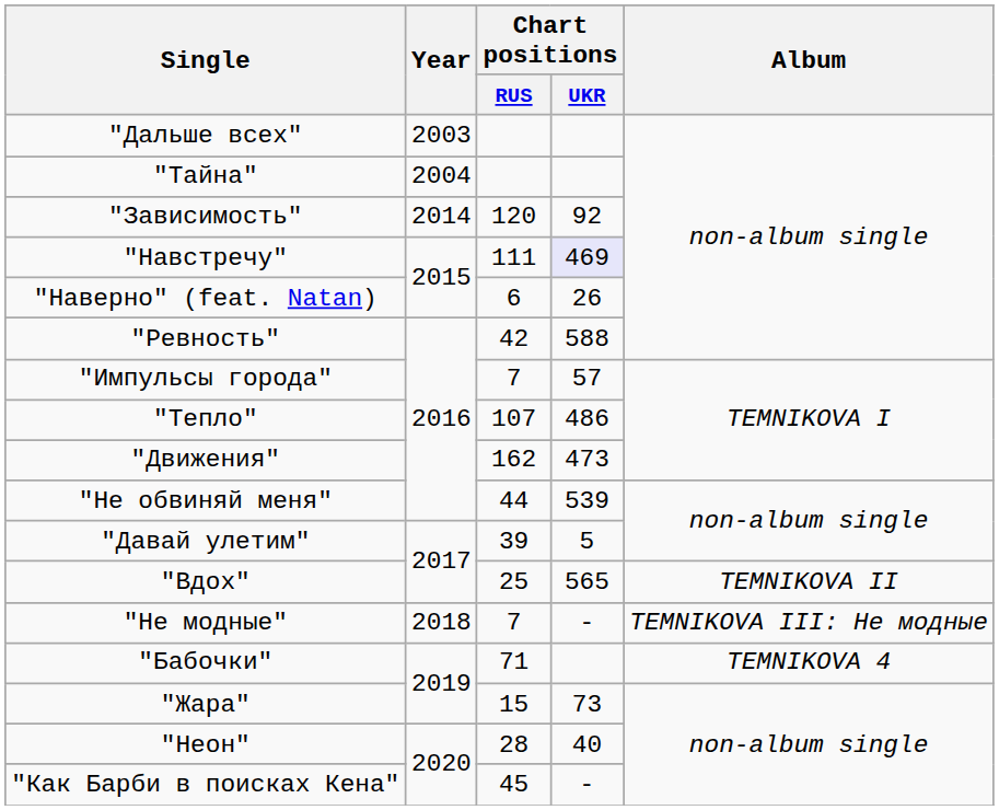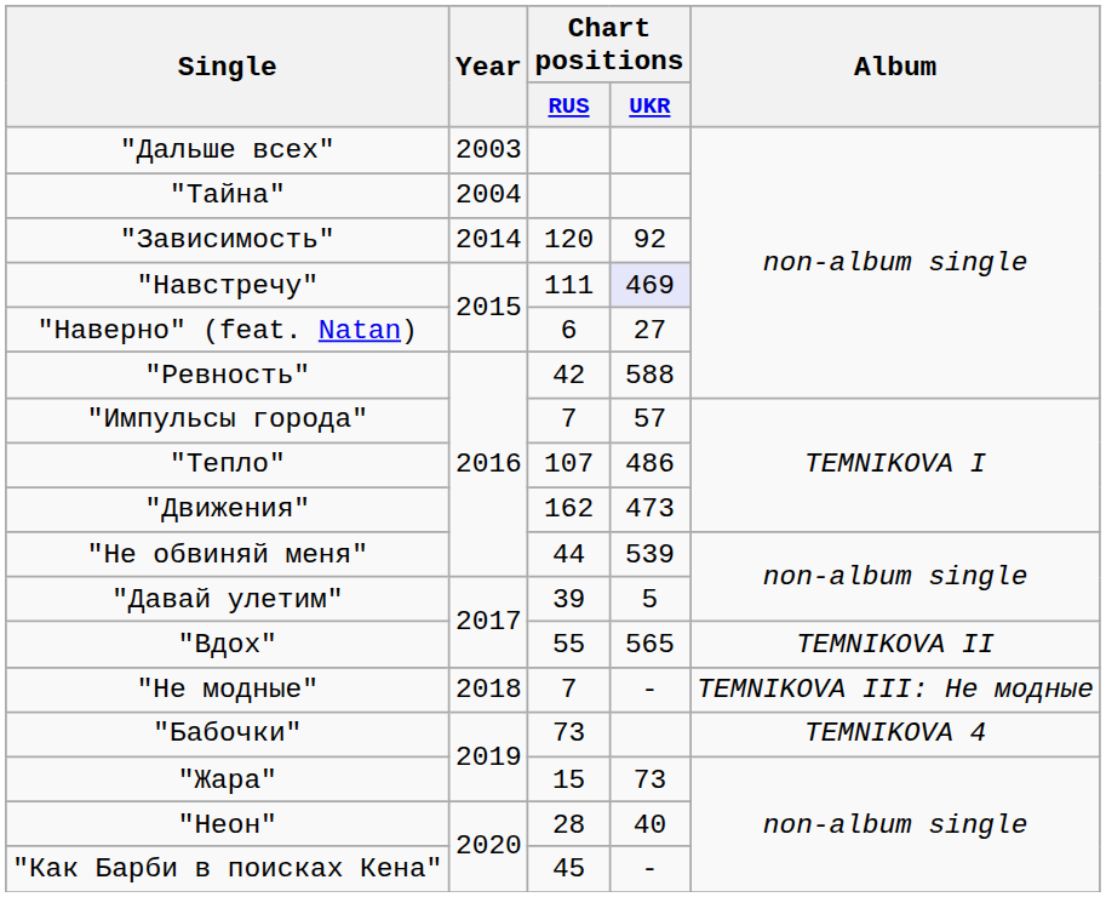 <table class="wikitable plainrowheaders" style="text-align: center;">
 <tr>
 <th rowspan="2">Single</th>
 <th rowspan="2">Year</th>
 <th colspan="2">Chart positions</th>
 <th rowspan="2">Album</th>
 </tr>
 <tr>
 <th style="width:30px;"><small> <a href='#'>RUS</a> </small></th>
 <th style="width:30px;"><small> <a href='#'>UKR</a> </small></th>
 </tr>
 <tr>
 <td>"Дальше всех"</td>
 <td>2003</td>
 <td></td>
 <td></td>
 <td rowspan="6"><em>non-album single</em></td>
 </tr>
 <tr>
 <td>"Тайна"</td>
 <td>2004</td>
 <td></td>
 <td></td>
 </tr>
 <tr>
 <td scope="row">"Зависимость"</td>
 <td rowspan="1">2014</td>
 <td>120</td>
 <td>92</td>
 </tr>
 <tr>
 <td scope="row">"Навстречу"</td>
 <td rowspan="2">2015</td>
 <td>111</td>
 <td style="background: lavender;">469</td>
 </tr>
 <tr>
 <td scope="row">"Наверно" (feat. <a href='#'>Natan</a>)</td>
 <td>6</td>
-<td>26</td>
+<td>27</td>
 </tr>
 <tr>
 <td scope="row">"Ревность"</td>
 <td rowspan="5">2016</td>
 <td>42</td>
 <td>588</td>
 </tr>
 <tr>
 <td scope="row">"Импульсы города"</td>
 <td>7</td>
 <td>57</td>
 <td rowspan="3"><em>TEMNIKOVA I</em></td>
 </tr>
 <tr>
 <td scope="row">"Тепло"</td>
 <td>107</td>
 <td>486</td>
 </tr>
 <tr>
 <td scope="row">"Движения"</td>
 <td>162</td>
 <td>473</td>
 </tr>
 <tr>
 <td scope="row">"Не обвиняй меня"</td>
 <td>44</td>
 <td>539</td>
 <td rowspan="2"><em>non-album single</em></td>
 </tr>
 <tr>
 <td scope="row">"Давай улетим"</td>
 <td rowspan="2">2017</td>
 <td>39</td>
 <td>5</td>
 </tr>
 <tr>
 <td scope="row">"Вдох"</td>
-<td>25</td>
+<td>55</td>
 <td>565</td>
 <td rowspan="1"><em>TEMNIKOVA II</em></td>
 </tr>
 <tr>
 <td scope="row">"Не модные"</td>
 <td rowspan="1">2018</td>
 <td>7</td>
 <td>-</td>
 <td rowspan="1"><em>TEMNIKOVA III: Не модные</em></td>
 </tr>
 <tr>
 <td scope="row">"Бабочки"</td>
 <td rowspan="2">2019</td>
-<td>71</td>
+<td>73</td>
 <td></td>
 <td rowspan="1"><em>TEMNIKOVA 4</em></td>
 </tr>
 <tr>
 <td>"Жара"</td>
 <td>15</td>
 <td>73</td>
 <td rowspan="3"><em>non-album single</em></td>
 </tr>
 <tr>
 <td>"Неон"</td>
 <td rowspan="2">2020</td>
 <td>28</td>
 <td>40</td>
 </tr>
 <tr>
 <td>"Как Барби в поисках Кена"</td>
 <td>45</td>
 <td>-</td>
 </tr>
 <tr>
 </tr>
 </table>
